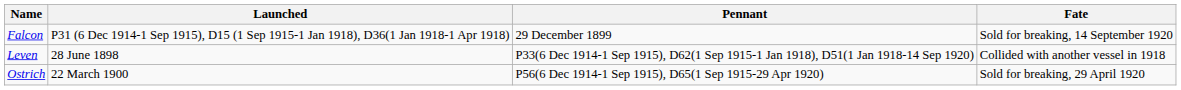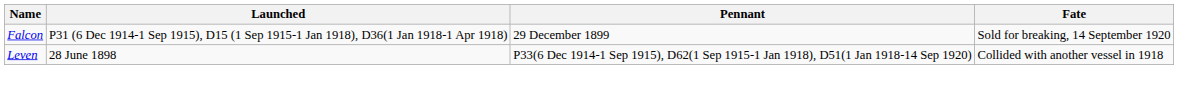 <table class="wikitable" style="text-align:left">
 <tr>
 <th>Name</th>
 <th>Launched</th>
 <th>Pennant</th>
 <th>Fate</th>
 </tr>
 <tr>
 <td><a href='#'><em>Falcon</em></a></td>
 <td>P31 (6 Dec 1914-1 Sep 1915), D15 (1 Sep 1915-1 Jan 1918), D36(1 Jan 1918-1 Apr 1918)</td>
 <td>29 December 1899</td>
 <td>Sold for breaking, 14 September 1920</td>
 </tr>
 <tr>
 <td><a href='#'><em>Leven</em></a></td>
 <td>28 June 1898</td>
 <td>P33(6 Dec 1914-1 Sep 1915), D62(1 Sep 1915-1 Jan 1918), D51(1 Jan 1918-14 Sep 1920)</td>
 <td>Collided with another vessel in 1918</td>
 </tr>
-<tr>
-<td><a href='#'><em>Ostrich</em></a></td>
-<td>22 March 1900</td>
-<td>P56(6 Dec 1914-1 Sep 1915), D65(1 Sep 1915-29 Apr 1920)</td>
-<td>Sold for breaking, 29 April 1920</td>
-</tr>
 </table>
